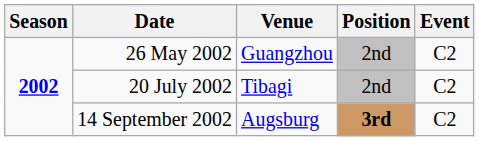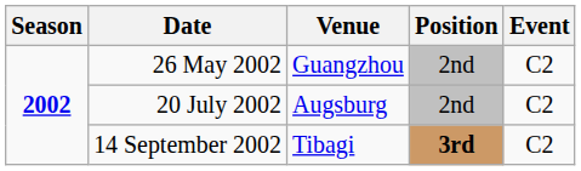 <table class="wikitable" style="text-align:center; font-size:95%;">
 <tr>
 <th>Season</th>
 <th>Date</th>
 <th>Venue</th>
 <th>Position</th>
 <th>Event</th>
 </tr>
 <tr>
 <td rowspan=3><strong><a href='#'>2002</a></strong></td>
 <td align=right>26 May 2002</td>
 <td align=left><a href='#'>Guangzhou</a></td>
 <td bgcolor=silver>2nd</td>
 <td>C2</td>
 </tr>
 <tr>
 <td align=right>20 July 2002</td>
-<td align=left><a href='#'>Tibagi</a></td>
+<td align=left><a href='#'>Augsburg</a></td>
 <td bgcolor=silver>2nd</td>
 <td>C2</td>
 </tr>
 <tr>
 <td align=right>14 September 2002</td>
-<td align=left><a href='#'>Augsburg</a></td>
+<td align=left><a href='#'>Tibagi</a></td>
 <td bgcolor=cc9966><strong>3rd</strong></td>
 <td>C2</td>
 </tr>
 </table>
